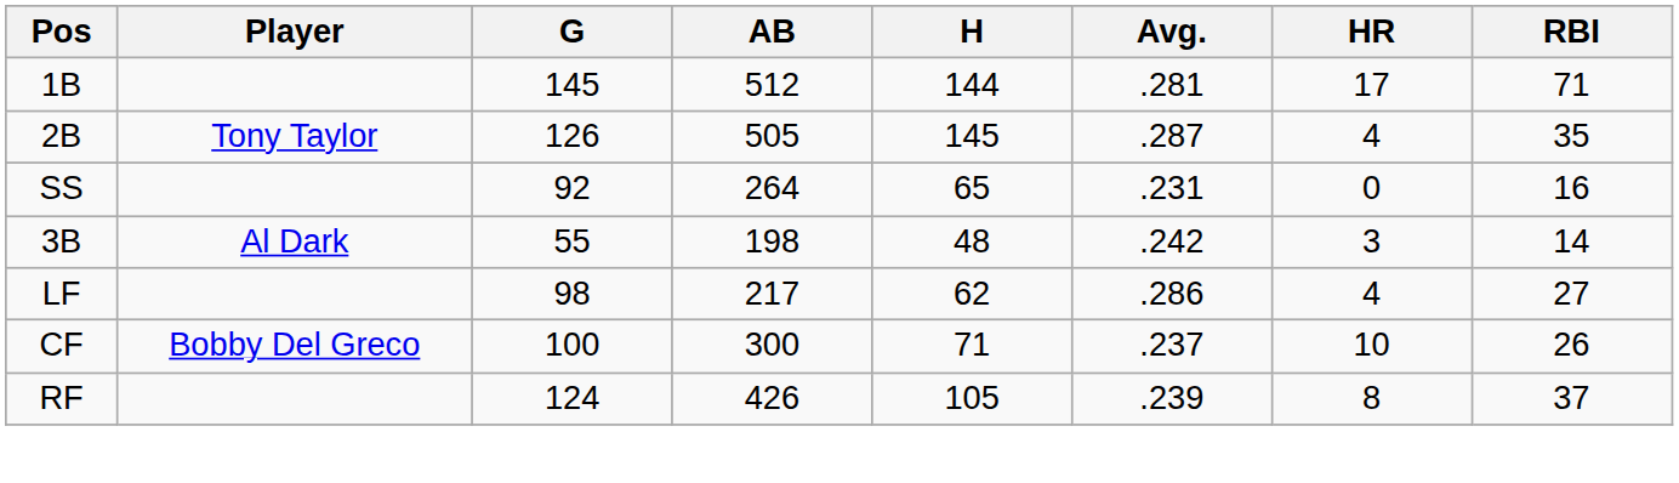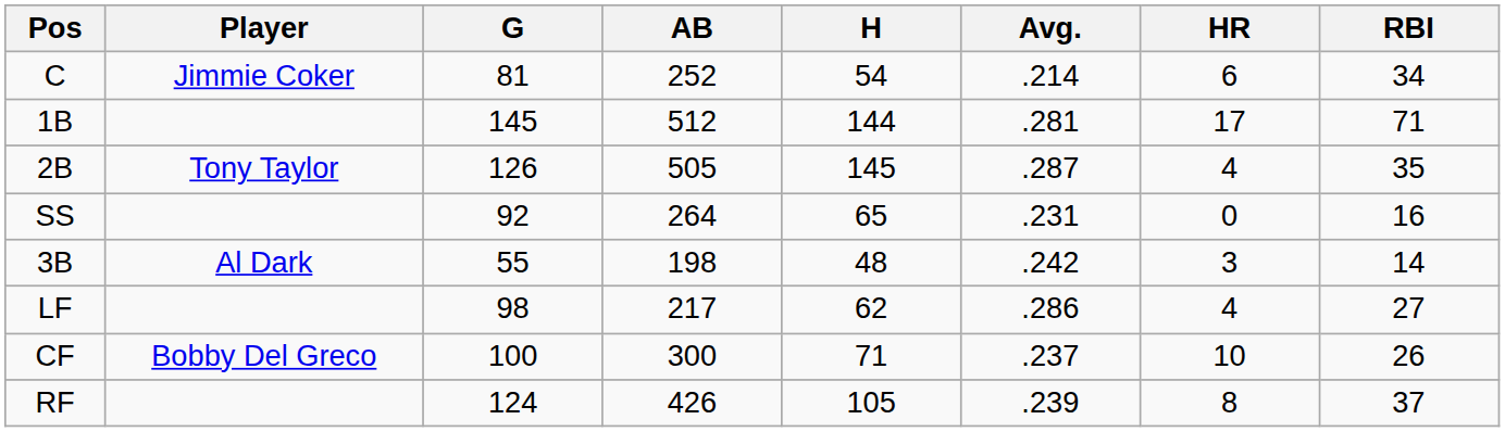 <table class="wikitable sortable">
 <tr>
 <th bgcolor="#DDDDFF" width="5%">Pos</th>
 <th bgcolor="#DDDDFF" width="16%">Player</th>
 <th bgcolor="#DDDDFF" width="9%">G</th>
 <th bgcolor="#DDDDFF" width="9%">AB</th>
 <th bgcolor="#DDDDFF" width="9%">H</th>
 <th bgcolor="#DDDDFF" width="9%">Avg.</th>
 <th bgcolor="#DDDDFF" width="9%">HR</th>
 <th bgcolor="#DDDDFF" width="9%">RBI</th>
+</tr>
+<tr align="center">
+<td>C</td>
+<td><a href='#'>Jimmie Coker</a></td>
+<td>81</td>
+<td>252</td>
+<td>54</td>
+<td>.214</td>
+<td>6</td>
+<td>34</td>
 </tr>
 <tr align=center>
 <td>1B</td>
 <td></td>
 <td>145</td>
 <td>512</td>
 <td>144</td>
 <td>.281</td>
 <td>17</td>
 <td>71</td>
 </tr>
 <tr align="center">
 <td>2B</td>
 <td><a href='#'>Tony Taylor</a></td>
 <td>126</td>
 <td>505</td>
 <td>145</td>
 <td>.287</td>
 <td>4</td>
 <td>35</td>
 </tr>
 <tr align=center>
 <td>SS</td>
 <td></td>
 <td>92</td>
 <td>264</td>
 <td>65</td>
 <td>.231</td>
 <td>0</td>
 <td>16</td>
 </tr>
 <tr align="center">
 <td>3B</td>
 <td><a href='#'>Al Dark</a></td>
 <td>55</td>
 <td>198</td>
 <td>48</td>
 <td>.242</td>
 <td>3</td>
 <td>14</td>
 </tr>
 <tr align=center>
 <td>LF</td>
 <td></td>
 <td>98</td>
 <td>217</td>
 <td>62</td>
 <td>.286</td>
 <td>4</td>
 <td>27</td>
 </tr>
 <tr align="center">
 <td>CF</td>
 <td><a href='#'>Bobby Del Greco</a></td>
 <td>100</td>
 <td>300</td>
 <td>71</td>
 <td>.237</td>
 <td>10</td>
 <td>26</td>
 </tr>
 <tr align=center>
 <td>RF</td>
 <td></td>
 <td>124</td>
 <td>426</td>
 <td>105</td>
 <td>.239</td>
 <td>8</td>
 <td>37</td>
 </tr>
 </table>
